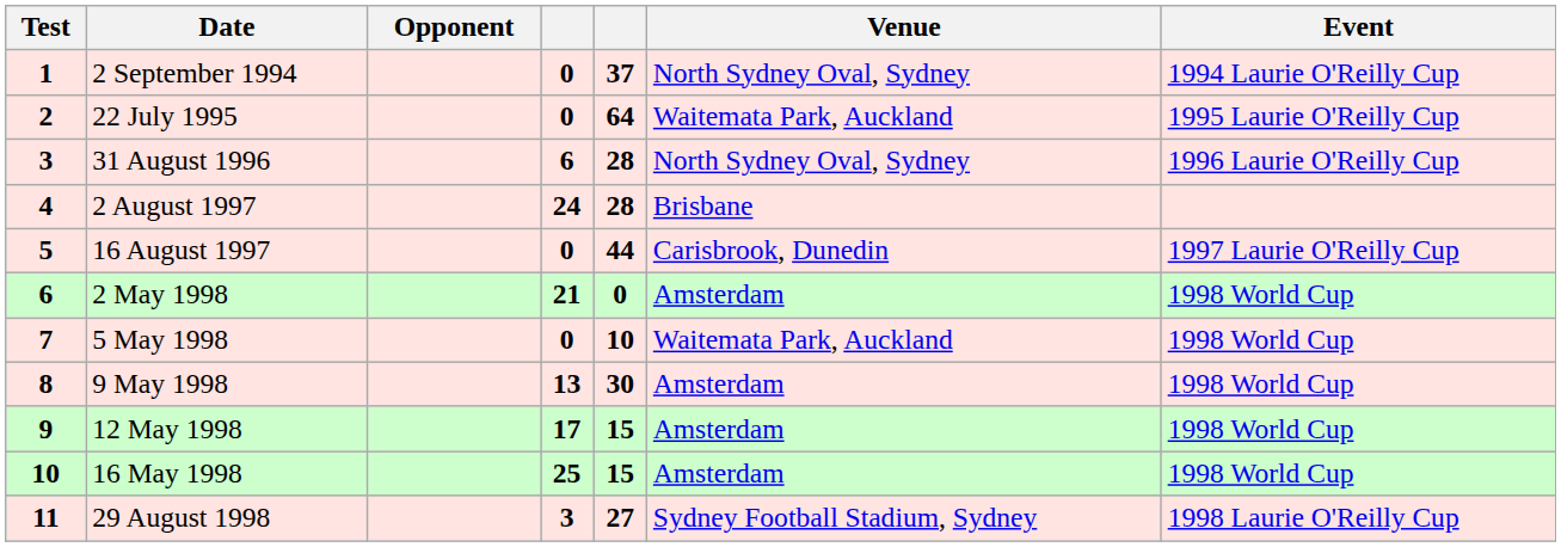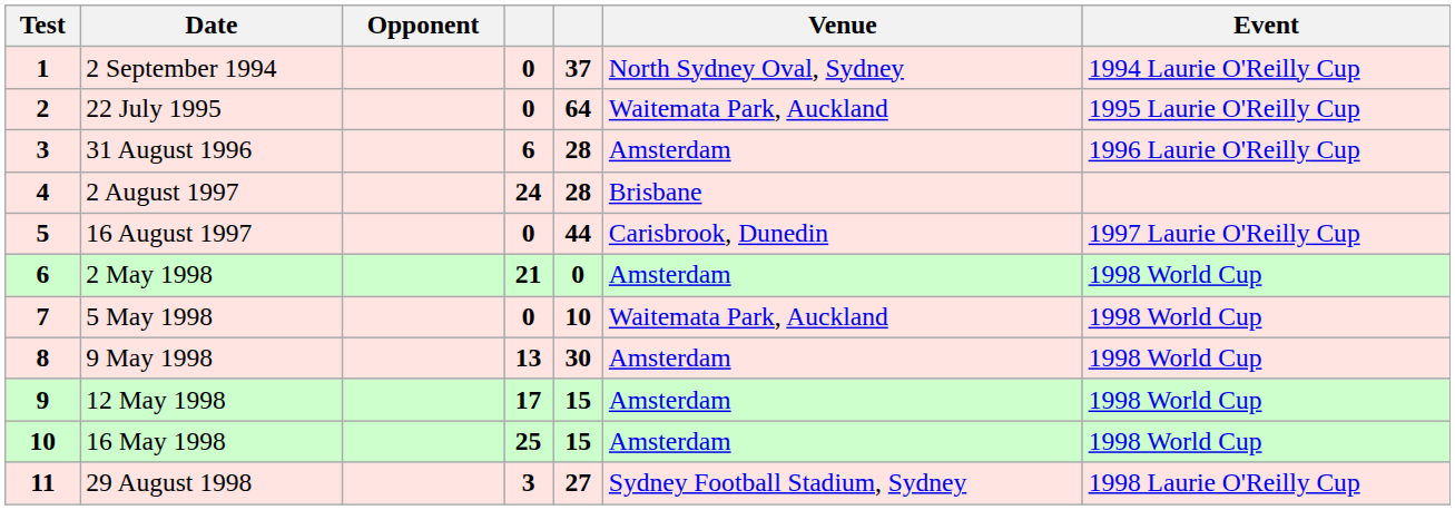 <table class="wikitable sortable" style="width:100%">
 <tr>
 <th>Test</th>
 <th>Date</th>
 <th>Opponent</th>
 <th></th>
 <th></th>
 <th>Venue</th>
 <th>Event</th>
 </tr>
 <tr bgcolor="FFE4E1">
 <td align="center"><strong>1</strong></td>
 <td>2 September 1994</td>
 <td></td>
 <td align="center"><strong>0</strong></td>
 <td align="center"><strong>37</strong></td>
 <td><a href='#'>North Sydney Oval</a>, <a href='#'>Sydney</a></td>
 <td><a href='#'>1994 Laurie O'Reilly Cup</a></td>
 </tr>
 <tr bgcolor="FFE4E1">
 <td align="center"><strong>2</strong></td>
 <td>22 July 1995</td>
 <td></td>
 <td align="center"><strong>0</strong></td>
 <td align="center"><strong>64</strong></td>
 <td><a href='#'>Waitemata Park</a>, <a href='#'>Auckland</a></td>
 <td><a href='#'>1995 Laurie O'Reilly Cup</a></td>
 </tr>
 <tr bgcolor="FFE4E1">
 <td align="center"><strong>3</strong></td>
 <td>31 August 1996</td>
 <td></td>
 <td align="center"><strong>6</strong></td>
 <td align="center"><strong>28</strong></td>
-<td><a href='#'>North Sydney Oval</a>, <a href='#'>Sydney</a></td>
+<td><a href='#'>Amsterdam</a></td>
 <td><a href='#'>1996 Laurie O'Reilly Cup</a></td>
 </tr>
 <tr bgcolor="FFE4E1">
 <td align="center"><strong>4</strong></td>
 <td>2 August 1997</td>
 <td></td>
 <td align="center"><strong>24</strong></td>
 <td align="center"><strong>28</strong></td>
 <td><a href='#'>Brisbane</a></td>
 <td></td>
 </tr>
 <tr bgcolor="FFE4E1">
 <td align="center"><strong>5</strong></td>
 <td>16 August 1997</td>
 <td></td>
 <td align="center"><strong>0</strong></td>
 <td align="center"><strong>44</strong></td>
 <td><a href='#'>Carisbrook</a>, <a href='#'>Dunedin</a></td>
 <td><a href='#'>1997 Laurie O'Reilly Cup</a></td>
 </tr>
 <tr bgcolor="CCFFCC">
 <td align="center"><strong>6</strong></td>
 <td>2 May 1998</td>
 <td></td>
 <td align="center"><strong>21</strong></td>
 <td align="center"><strong>0</strong></td>
 <td><a href='#'>Amsterdam</a></td>
 <td><a href='#'>1998 World Cup</a></td>
 </tr>
 <tr bgcolor="FFE4E1">
 <td align="center"><strong>7</strong></td>
 <td>5 May 1998</td>
 <td></td>
 <td align="center"><strong>0</strong></td>
 <td align="center"><strong>10</strong></td>
 <td><a href='#'>Waitemata Park</a>, <a href='#'>Auckland</a></td>
 <td><a href='#'>1998 World Cup</a></td>
 </tr>
 <tr bgcolor="FFE4E1">
 <td align="center"><strong>8</strong></td>
 <td>9 May 1998</td>
 <td></td>
 <td align="center"><strong>13</strong></td>
 <td align="center"><strong>30</strong></td>
 <td><a href='#'>Amsterdam</a></td>
 <td><a href='#'>1998 World Cup</a></td>
 </tr>
 <tr bgcolor="CCFFCC">
 <td align="center"><strong>9</strong></td>
 <td>12 May 1998</td>
 <td></td>
 <td align="center"><strong>17</strong></td>
 <td align="center"><strong>15</strong></td>
 <td><a href='#'>Amsterdam</a></td>
 <td><a href='#'>1998 World Cup</a></td>
 </tr>
 <tr bgcolor="CCFFCC">
 <td align="center"><strong>10</strong></td>
 <td>16 May 1998</td>
 <td></td>
 <td align="center"><strong>25</strong></td>
 <td align="center"><strong>15</strong></td>
 <td><a href='#'>Amsterdam</a></td>
 <td><a href='#'>1998 World Cup</a></td>
 </tr>
 <tr bgcolor="FFE4E1">
 <td align="center"><strong>11</strong></td>
 <td>29 August 1998</td>
 <td></td>
 <td align="center"><strong>3</strong></td>
 <td align="center"><strong>27</strong></td>
 <td><a href='#'>Sydney Football Stadium</a>, <a href='#'>Sydney</a></td>
 <td><a href='#'>1998 Laurie O'Reilly Cup</a></td>
 </tr>
 </table>
